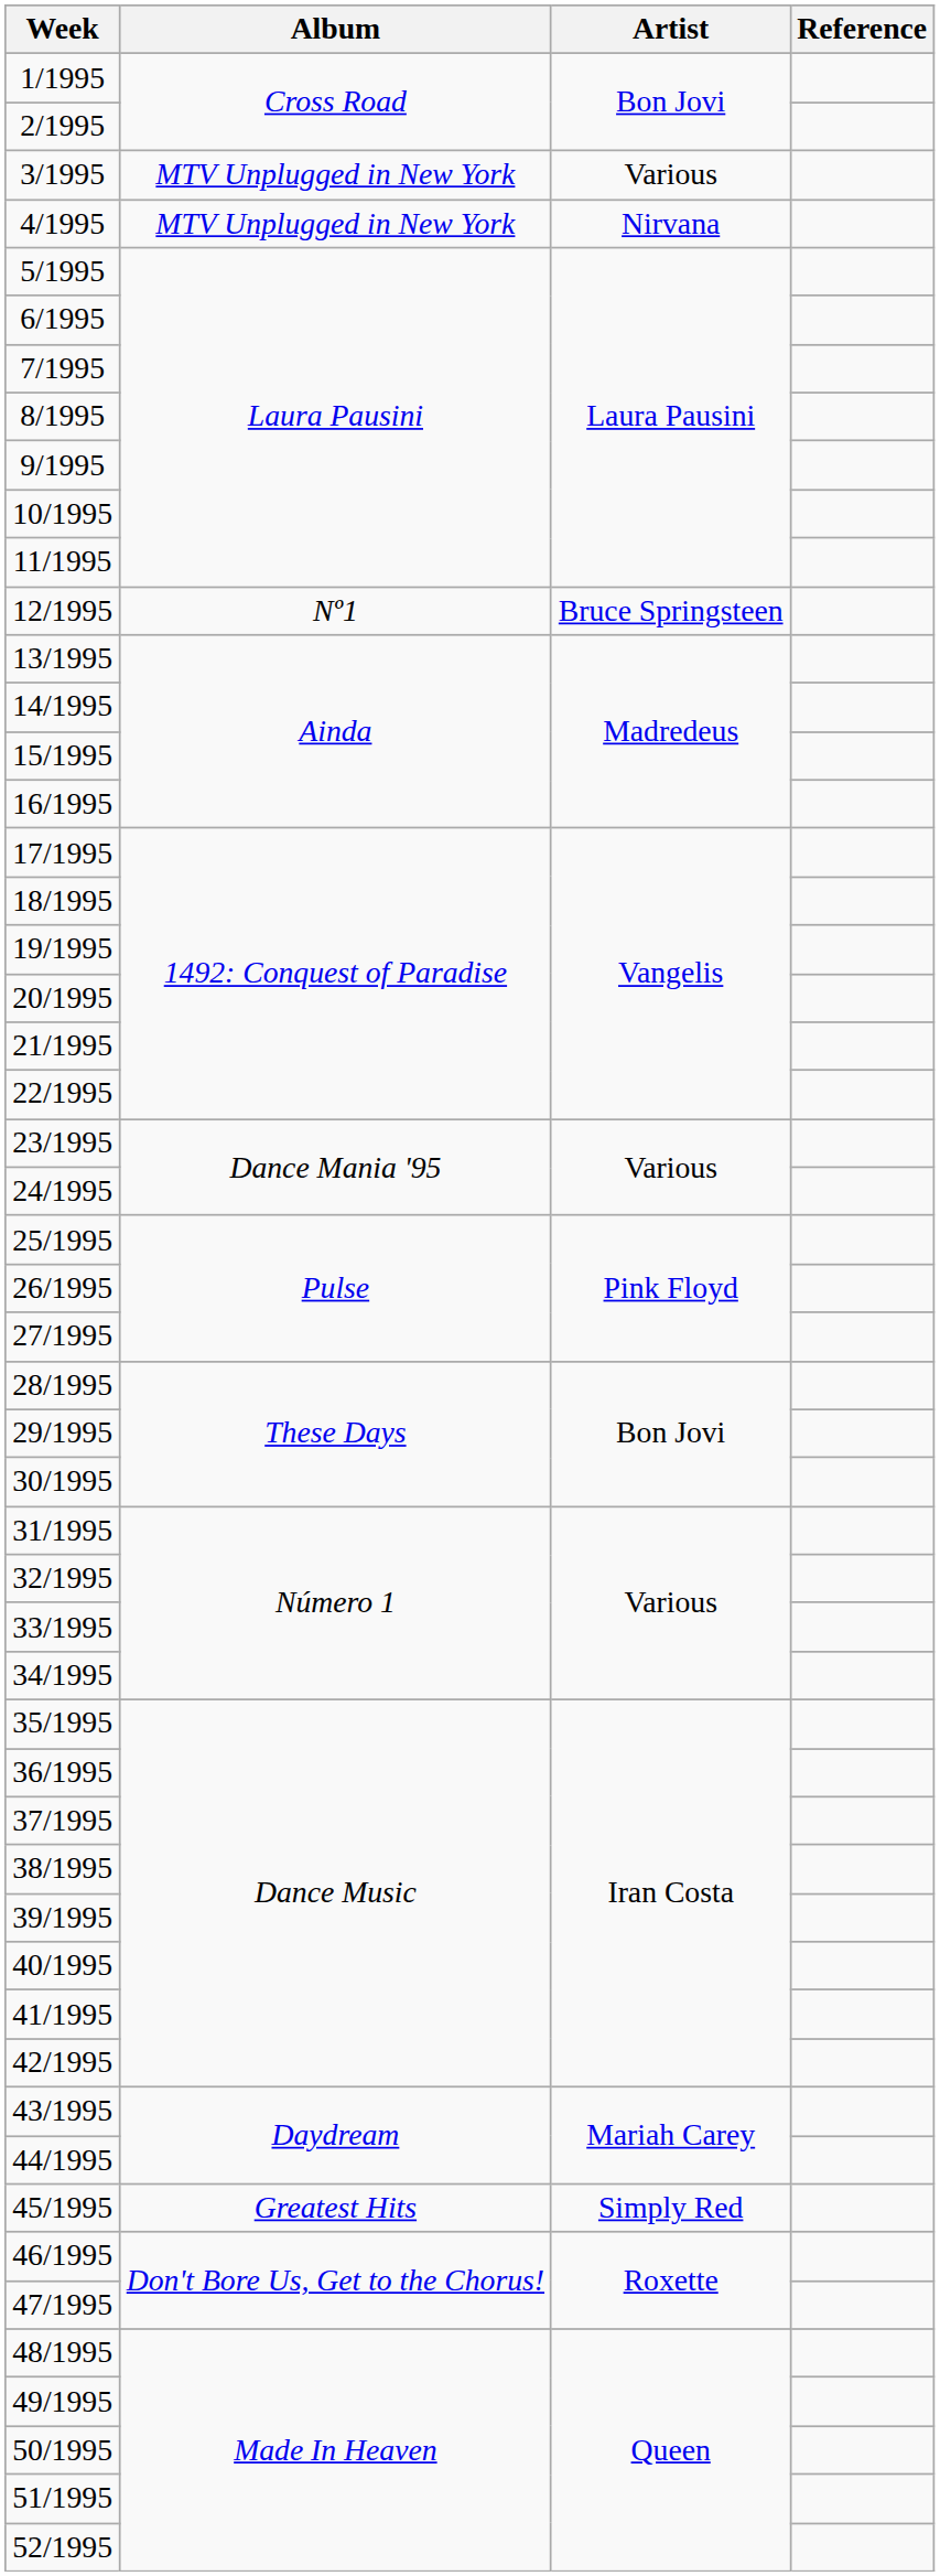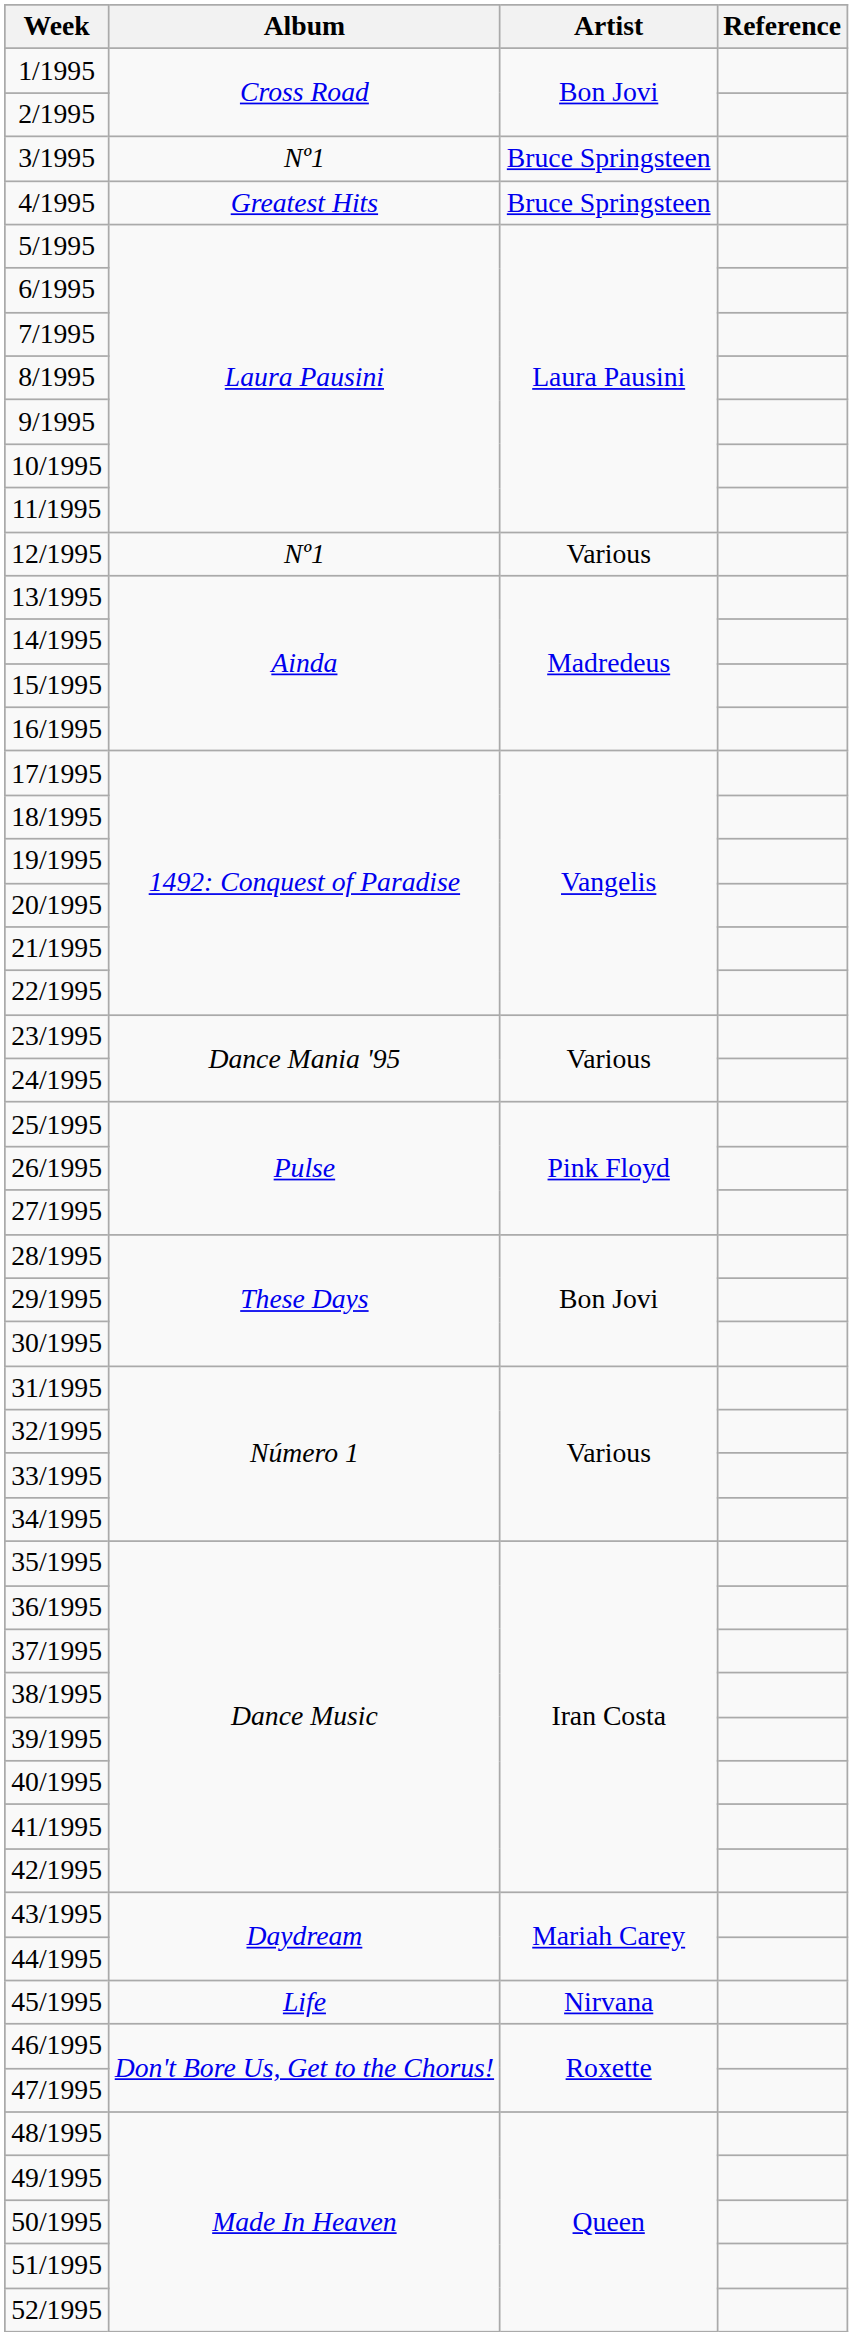 <table class="wikitable" style="text-align:center">
 <tr>
 <th>Week</th>
 <th>Album</th>
 <th>Artist</th>
 <th>Reference</th>
 </tr>
 <tr>
 <td>1/1995</td>
 <td rowspan="2"><a href='#'><em>Cross Road</em></a></td>
 <td rowspan="2"><a href='#'>Bon Jovi</a></td>
 <td></td>
 </tr>
 <tr>
 <td>2/1995</td>
 <td></td>
 </tr>
 <tr>
 <td>3/1995</td>
-<td><em><a href='#'>MTV Unplugged in New York</a></em></td>
-<td>Various</td>
+<td><em>Nº1</em></td>
+<td><a href='#'>Bruce Springsteen</a></td>
 <td></td>
 </tr>
 <tr>
 <td>4/1995</td>
-<td><em><a href='#'>MTV Unplugged in New York</a></em></td>
-<td><a href='#'>Nirvana</a></td>
+<td><a href='#'><em>Greatest Hits</em></a></td>
+<td><a href='#'>Bruce Springsteen</a></td>
 <td></td>
 </tr>
 <tr>
 <td>5/1995</td>
 <td rowspan="7"><em><a href='#'>Laura Pausini</a></em></td>
 <td rowspan="7"><a href='#'>Laura Pausini</a></td>
 <td></td>
 </tr>
 <tr>
 <td>6/1995</td>
 <td></td>
 </tr>
 <tr>
 <td>7/1995</td>
 <td></td>
 </tr>
 <tr>
 <td>8/1995</td>
 <td></td>
 </tr>
 <tr>
 <td>9/1995</td>
 <td></td>
 </tr>
 <tr>
 <td>10/1995</td>
 <td></td>
 </tr>
 <tr>
 <td>11/1995</td>
 <td></td>
 </tr>
 <tr>
 <td>12/1995</td>
 <td><em>Nº1</em></td>
-<td><a href='#'>Bruce Springsteen</a></td>
+<td>Various</td>
 <td></td>
 </tr>
 <tr>
 <td>13/1995</td>
 <td rowspan="4"><a href='#'><em>Ainda</em></a></td>
 <td rowspan="4"><a href='#'>Madredeus</a></td>
 <td></td>
 </tr>
 <tr>
 <td>14/1995</td>
 <td></td>
 </tr>
 <tr>
 <td>15/1995</td>
 <td></td>
 </tr>
 <tr>
 <td>16/1995</td>
 <td></td>
 </tr>
 <tr>
 <td>17/1995</td>
 <td rowspan="6"><a href='#'><em>1492: Conquest of Paradise</em></a></td>
 <td rowspan="6"><a href='#'>Vangelis</a></td>
 <td></td>
 </tr>
 <tr>
 <td>18/1995</td>
 <td></td>
 </tr>
 <tr>
 <td>19/1995</td>
 <td></td>
 </tr>
 <tr>
 <td>20/1995</td>
 <td></td>
 </tr>
 <tr>
 <td>21/1995</td>
 <td></td>
 </tr>
 <tr>
 <td>22/1995</td>
 <td></td>
 </tr>
 <tr>
 <td>23/1995</td>
 <td rowspan="2"><em>Dance Mania '95</em></td>
 <td rowspan="2">Various</td>
 <td></td>
 </tr>
 <tr>
 <td>24/1995</td>
 <td></td>
 </tr>
 <tr>
 <td>25/1995</td>
 <td rowspan="3"><em><a href='#'>Pulse</a></em></td>
 <td rowspan="3"><a href='#'>Pink Floyd</a></td>
 <td></td>
 </tr>
 <tr>
 <td>26/1995</td>
 <td></td>
 </tr>
 <tr>
 <td>27/1995</td>
 <td></td>
 </tr>
 <tr>
 <td>28/1995</td>
 <td rowspan="3"><a href='#'><em>These Days</em></a></td>
 <td rowspan="3">Bon Jovi</td>
 <td></td>
 </tr>
 <tr>
 <td>29/1995</td>
 <td></td>
 </tr>
 <tr>
 <td>30/1995</td>
 <td></td>
 </tr>
 <tr>
 <td>31/1995</td>
 <td rowspan="4"><em>Número 1</em></td>
 <td rowspan="4">Various</td>
 <td></td>
 </tr>
 <tr>
 <td>32/1995</td>
 <td></td>
 </tr>
 <tr>
 <td>33/1995</td>
 <td></td>
 </tr>
 <tr>
 <td>34/1995</td>
 <td></td>
 </tr>
 <tr>
 <td>35/1995</td>
 <td rowspan="8"><em>Dance Music</em></td>
 <td rowspan="8">Iran Costa</td>
 <td></td>
 </tr>
 <tr>
 <td>36/1995</td>
 <td></td>
 </tr>
 <tr>
 <td>37/1995</td>
 <td></td>
 </tr>
 <tr>
 <td>38/1995</td>
 <td></td>
 </tr>
 <tr>
 <td>39/1995</td>
 <td></td>
 </tr>
 <tr>
 <td>40/1995</td>
 <td></td>
 </tr>
 <tr>
 <td>41/1995</td>
 <td></td>
 </tr>
 <tr>
 <td>42/1995</td>
 <td></td>
 </tr>
 <tr>
 <td>43/1995</td>
 <td rowspan="2"><em><a href='#'>Daydream</a></em></td>
 <td rowspan="2"><a href='#'>Mariah Carey</a></td>
 <td></td>
 </tr>
 <tr>
 <td>44/1995</td>
 <td></td>
 </tr>
 <tr>
 <td>45/1995</td>
-<td><a href='#'><em>Greatest Hits</em></a></td>
-<td><a href='#'>Simply Red</a></td>
+<td><em><a href='#'>Life</a></em></td>
+<td><a href='#'>Nirvana</a></td>
 <td></td>
 </tr>
 <tr>
 <td>46/1995</td>
 <td rowspan="2"><em><a href='#'>Don't Bore Us, Get to the Chorus!</a></em></td>
 <td rowspan="2"><a href='#'>Roxette</a></td>
 <td></td>
 </tr>
 <tr>
 <td>47/1995</td>
 <td></td>
 </tr>
 <tr>
 <td>48/1995</td>
 <td rowspan="5"><em><a href='#'>Made In Heaven</a></em></td>
 <td rowspan="5"><a href='#'>Queen</a></td>
 <td></td>
 </tr>
 <tr>
 <td>49/1995</td>
 <td></td>
 </tr>
 <tr>
 <td>50/1995</td>
 <td></td>
 </tr>
 <tr>
 <td>51/1995</td>
 <td></td>
 </tr>
 <tr>
 <td>52/1995</td>
 <td></td>
 </tr>
 </table>
